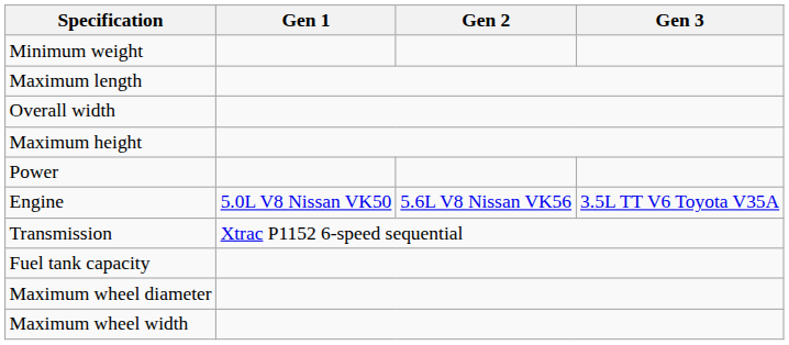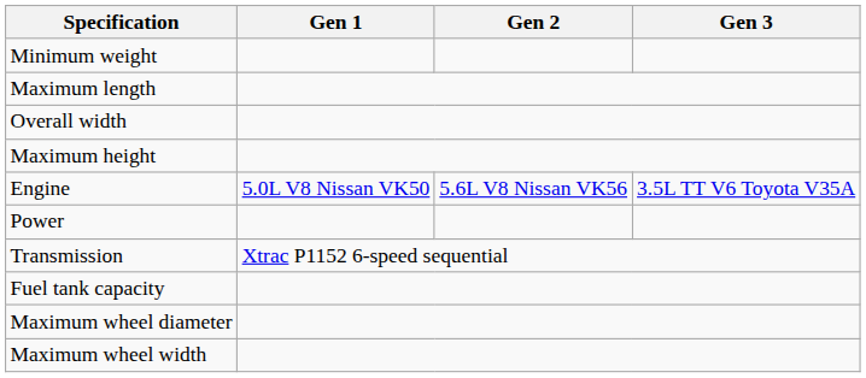 <table class="wikitable">
 <tr>
 <th>Specification</th>
 <th>Gen 1</th>
 <th>Gen 2</th>
 <th>Gen 3</th>
 </tr>
 <tr>
 <td>Minimum weight</td>
 <td></td>
 <td></td>
 <td></td>
 </tr>
 <tr>
 <td>Maximum length</td>
 <td colspan="3"></td>
 </tr>
 <tr>
 <td>Overall width</td>
 <td colspan="3"></td>
 </tr>
 <tr>
 <td>Maximum height</td>
 <td colspan="3"></td>
 </tr>
 <tr>
+<td>Engine</td>
+<td><a href='#'>5.0L V8 Nissan VK50</a></td>
+<td><a href='#'>5.6L V8 Nissan VK56</a></td>
+<td><a href='#'>3.5L TT V6 Toyota V35A</a></td>
+</tr>
+<tr>
 <td>Power</td>
 <td></td>
 <td></td>
 <td></td>
-</tr>
-<tr>
-<td>Engine</td>
-<td><a href='#'>5.0L V8 Nissan VK50</a></td>
-<td><a href='#'>5.6L V8 Nissan VK56</a></td>
-<td><a href='#'>3.5L TT V6 Toyota V35A</a></td>
 </tr>
 <tr>
 <td>Transmission</td>
 <td colspan="3"><a href='#'>Xtrac</a> P1152 6-speed sequential</td>
 </tr>
 <tr>
 <td>Fuel tank capacity</td>
 <td colspan="3"></td>
 </tr>
 <tr>
 <td>Maximum wheel diameter</td>
 <td colspan="3"></td>
 </tr>
 <tr>
 <td>Maximum wheel width</td>
 <td colspan="3"></td>
 </tr>
 </table>
